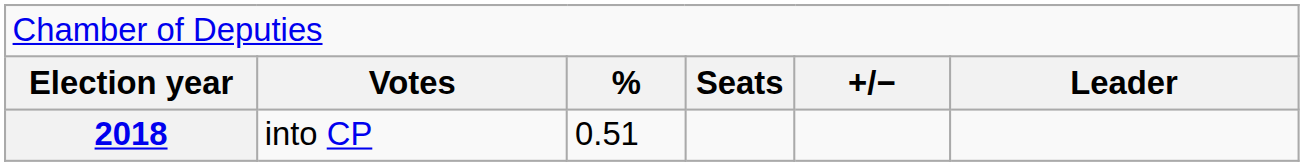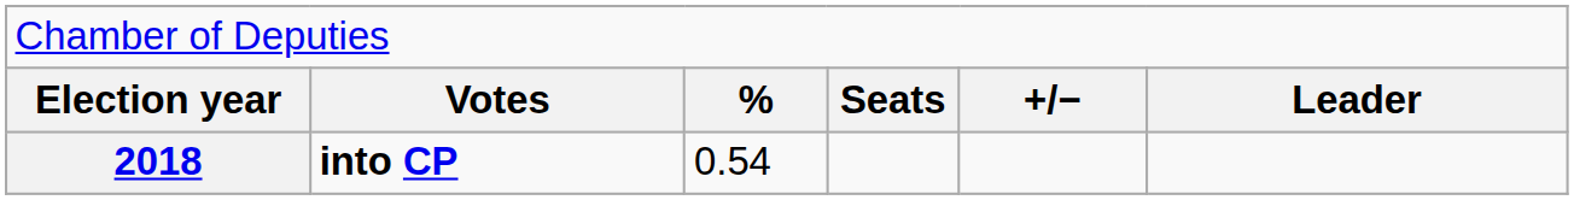 <table class=wikitable style="width:50%; border:1px #AAAAFF solid">
 <tr>
 <td colspan=7><a href='#'>Chamber of Deputies</a></td>
 </tr>
 <tr>
 <th width=13%>Election year</th>
 <th width=16%>Votes</th>
 <th width=6%>%</th>
 <th width=1%>Seats</th>
 <th width=8%>+/−</th>
 <th width=18%>Leader</th>
 </tr>
 <tr>
 <th><a href='#'>2018</a></th>
-<td>into <a href='#'>CP</a></td>
-<td>0.51</td>
+<td><strong>into <a href='#'>CP</a></strong></td>
+<td>0.54</td>
 <td></td>
 <td></td>
 <td></td>
 </tr>
 </table>
